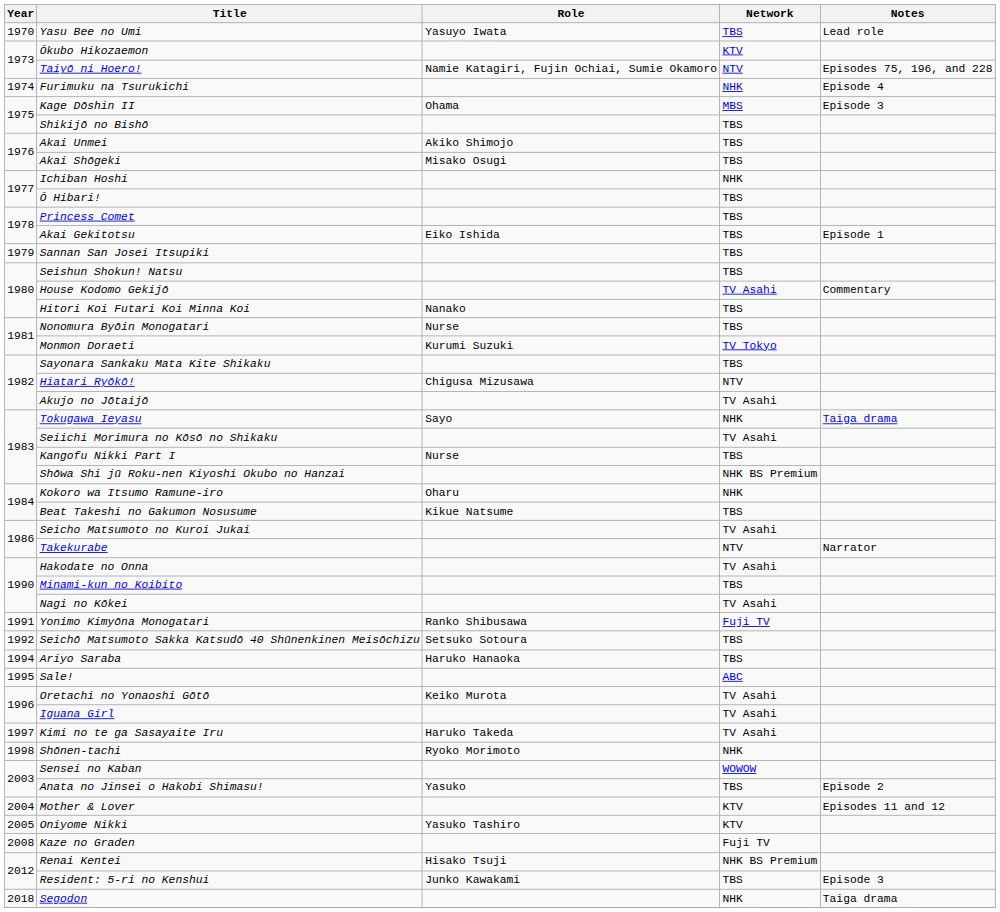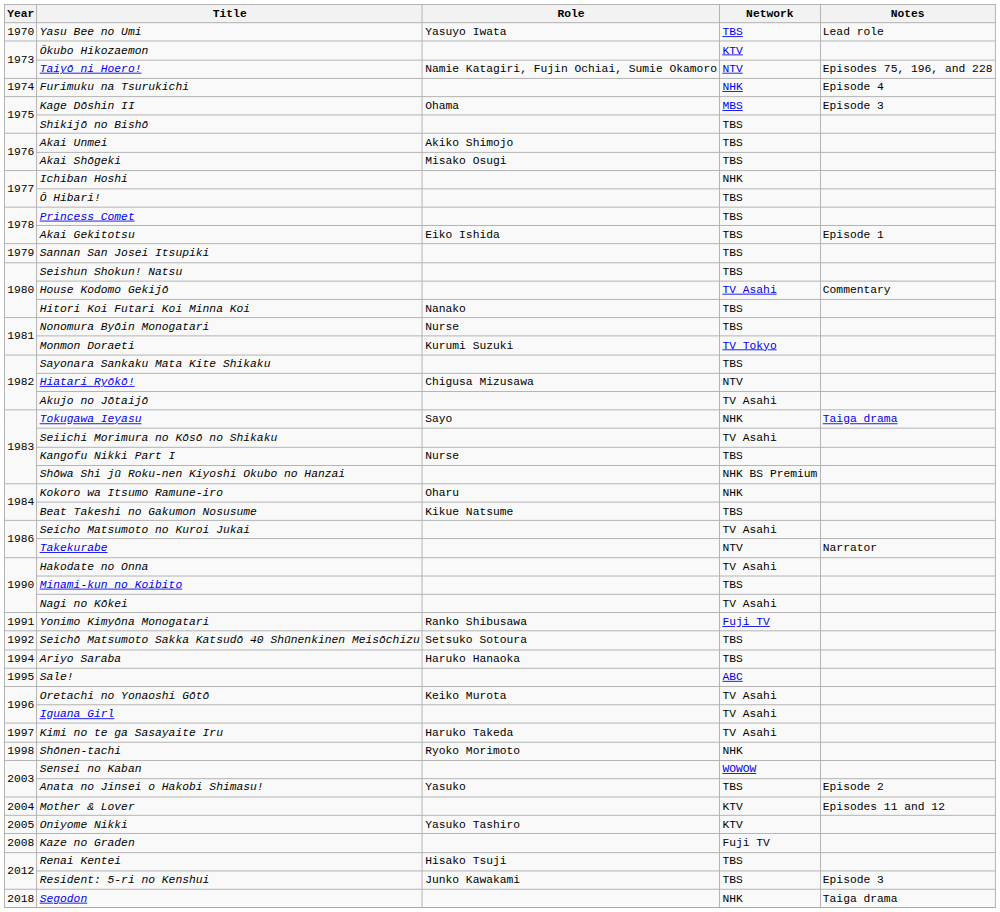 <table class="wikitable">
 <tr>
 <th>Year</th>
 <th>Title</th>
 <th>Role</th>
 <th>Network</th>
 <th>Notes</th>
 </tr>
 <tr>
 <td>1970</td>
 <td><em>Yasu Bee no Umi</em></td>
 <td>Yasuyo Iwata</td>
 <td><a href='#'>TBS</a></td>
 <td>Lead role</td>
 </tr>
 <tr>
 <td rowspan="2">1973</td>
 <td><em>Ōkubo Hikozaemon</em></td>
 <td></td>
 <td><a href='#'>KTV</a></td>
 <td></td>
 </tr>
 <tr>
 <td><em><a href='#'>Taiyō ni Hoero!</a></em></td>
 <td>Namie Katagiri, Fujin Ochiai, Sumie Okamoro</td>
 <td><a href='#'>NTV</a></td>
 <td>Episodes 75, 196, and 228</td>
 </tr>
 <tr>
 <td>1974</td>
 <td><em>Furimuku na Tsurukichi</em></td>
 <td></td>
 <td><a href='#'>NHK</a></td>
 <td>Episode 4</td>
 </tr>
 <tr>
 <td rowspan="2">1975</td>
 <td><em>Kage Dōshin II</em></td>
 <td>Ohama</td>
 <td><a href='#'>MBS</a></td>
 <td>Episode 3</td>
 </tr>
 <tr>
 <td><em>Shikijō no Bishō</em></td>
 <td></td>
 <td>TBS</td>
 <td></td>
 </tr>
 <tr>
 <td rowspan="2">1976</td>
 <td><em>Akai Unmei</em></td>
 <td>Akiko Shimojo</td>
 <td>TBS</td>
 <td></td>
 </tr>
 <tr>
 <td><em>Akai Shōgeki</em></td>
 <td>Misako Osugi</td>
 <td>TBS</td>
 <td></td>
 </tr>
 <tr>
 <td rowspan="2">1977</td>
 <td><em>Ichiban Hoshi</em></td>
 <td></td>
 <td>NHK</td>
 <td></td>
 </tr>
 <tr>
 <td><em>Ō Hibari!</em></td>
 <td></td>
 <td>TBS</td>
 <td></td>
 </tr>
 <tr>
 <td rowspan="2">1978</td>
 <td><em><a href='#'>Princess Comet</a></em></td>
 <td></td>
 <td>TBS</td>
 <td></td>
 </tr>
 <tr>
 <td><em>Akai Gekitotsu</em></td>
 <td>Eiko Ishida</td>
 <td>TBS</td>
 <td>Episode 1</td>
 </tr>
 <tr>
 <td>1979</td>
 <td><em>Sannan San Josei Itsupiki</em></td>
 <td></td>
 <td>TBS</td>
 <td></td>
 </tr>
 <tr>
 <td rowspan="3">1980</td>
 <td><em>Seishun Shokun! Natsu</em></td>
 <td></td>
 <td>TBS</td>
 <td></td>
 </tr>
 <tr>
 <td><em>House Kodomo Gekijō</em></td>
 <td></td>
 <td><a href='#'>TV Asahi</a></td>
 <td>Commentary</td>
 </tr>
 <tr>
 <td><em>Hitori Koi Futari Koi Minna Koi</em></td>
 <td>Nanako</td>
 <td>TBS</td>
 <td></td>
 </tr>
 <tr>
 <td rowspan="2">1981</td>
 <td><em>Nonomura Byōin Monogatari</em></td>
 <td>Nurse</td>
 <td>TBS</td>
 <td></td>
 </tr>
 <tr>
 <td><em>Monmon Doraeti</em></td>
 <td>Kurumi Suzuki</td>
 <td><a href='#'>TV Tokyo</a></td>
 <td></td>
 </tr>
 <tr>
 <td rowspan="3">1982</td>
 <td><em>Sayonara Sankaku Mata Kite Shikaku</em></td>
 <td></td>
 <td>TBS</td>
 <td></td>
 </tr>
 <tr>
 <td><em><a href='#'>Hiatari Ryōkō!</a></em></td>
 <td>Chigusa Mizusawa</td>
 <td>NTV</td>
 <td></td>
 </tr>
 <tr>
 <td><em>Akujo no Jōtaijō</em></td>
 <td></td>
 <td>TV Asahi</td>
 <td></td>
 </tr>
 <tr>
 <td rowspan="4">1983</td>
 <td><em><a href='#'>Tokugawa Ieyasu</a></em></td>
 <td>Sayo</td>
 <td>NHK</td>
 <td><a href='#'>Taiga drama</a></td>
 </tr>
 <tr>
 <td><em>Seiichi Morimura no Kōsō no Shikaku</em></td>
 <td></td>
 <td>TV Asahi</td>
 <td></td>
 </tr>
 <tr>
 <td><em>Kangofu Nikki Part I</em></td>
 <td>Nurse</td>
 <td>TBS</td>
 <td></td>
 </tr>
 <tr>
 <td><em>Shōwa Shi jū Roku-nen Kiyoshi Okubo no Hanzai</em></td>
 <td></td>
 <td>NHK BS Premium</td>
 <td></td>
 </tr>
 <tr>
 <td rowspan="2">1984</td>
 <td><em>Kokoro wa Itsumo Ramune-iro</em></td>
 <td>Oharu</td>
 <td>NHK</td>
 <td></td>
 </tr>
 <tr>
 <td><em>Beat Takeshi no Gakumon Nosusume</em></td>
 <td>Kikue Natsume</td>
 <td>TBS</td>
 <td></td>
 </tr>
 <tr>
 <td rowspan="2">1986</td>
 <td><em>Seicho Matsumoto no Kuroi Jukai</em></td>
 <td></td>
 <td>TV Asahi</td>
 <td></td>
 </tr>
 <tr>
 <td><em><a href='#'>Takekurabe</a></em></td>
 <td></td>
 <td>NTV</td>
 <td>Narrator</td>
 </tr>
 <tr>
 <td rowspan="3">1990</td>
 <td><em>Hakodate no Onna</em></td>
 <td></td>
 <td>TV Asahi</td>
 <td></td>
 </tr>
 <tr>
 <td><em><a href='#'>Minami-kun no Koibito</a></em></td>
 <td></td>
 <td>TBS</td>
 <td></td>
 </tr>
 <tr>
 <td><em>Nagi no Kōkei</em></td>
 <td></td>
 <td>TV Asahi</td>
 <td></td>
 </tr>
 <tr>
 <td>1991</td>
 <td><em>Yonimo Kimyōna Monogatari</em></td>
 <td>Ranko Shibusawa</td>
 <td><a href='#'>Fuji TV</a></td>
 <td></td>
 </tr>
 <tr>
 <td>1992</td>
 <td><em>Seichō Matsumoto Sakka Katsudō 40 Shūnenkinen Meisōchizu</em></td>
 <td>Setsuko Sotoura</td>
 <td>TBS</td>
 <td></td>
 </tr>
 <tr>
 <td>1994</td>
 <td><em>Ariyo Saraba</em></td>
 <td>Haruko Hanaoka</td>
 <td>TBS</td>
 <td></td>
 </tr>
 <tr>
 <td>1995</td>
 <td><em>Sale!</em></td>
 <td></td>
 <td><a href='#'>ABC</a></td>
 <td></td>
 </tr>
 <tr>
 <td rowspan="2">1996</td>
 <td><em>Oretachi no Yonaoshi Gōtō</em></td>
 <td>Keiko Murota</td>
 <td>TV Asahi</td>
 <td></td>
 </tr>
 <tr>
 <td><em><a href='#'>Iguana Girl</a></em></td>
 <td></td>
 <td>TV Asahi</td>
 <td></td>
 </tr>
 <tr>
 <td>1997</td>
 <td><em>Kimi no te ga Sasayaite Iru</em></td>
 <td>Haruko Takeda</td>
 <td>TV Asahi</td>
 <td></td>
 </tr>
 <tr>
 <td>1998</td>
 <td><em>Shōnen-tachi</em></td>
 <td>Ryoko Morimoto</td>
 <td>NHK</td>
 <td></td>
 </tr>
 <tr>
 <td rowspan="2">2003</td>
 <td><em>Sensei no Kaban</em></td>
 <td></td>
 <td><a href='#'>WOWOW</a></td>
 <td></td>
 </tr>
 <tr>
 <td><em>Anata no Jinsei o Hakobi Shimasu!</em></td>
 <td>Yasuko</td>
 <td>TBS</td>
 <td>Episode 2</td>
 </tr>
 <tr>
 <td>2004</td>
 <td><em>Mother & Lover</em></td>
 <td></td>
 <td>KTV</td>
 <td>Episodes 11 and 12</td>
 </tr>
 <tr>
 <td>2005</td>
 <td><em>Oniyome Nikki</em></td>
 <td>Yasuko Tashiro</td>
 <td>KTV</td>
 <td></td>
 </tr>
 <tr>
 <td>2008</td>
 <td><em>Kaze no Graden</em></td>
 <td></td>
 <td>Fuji TV</td>
 <td></td>
 </tr>
 <tr>
 <td rowspan="2">2012</td>
 <td><em>Renai Kentei</em></td>
 <td>Hisako Tsuji</td>
-<td>NHK BS Premium</td>
+<td>TBS</td>
 <td></td>
 </tr>
 <tr>
 <td><em>Resident: 5-ri no Kenshui</em></td>
 <td>Junko Kawakami</td>
 <td>TBS</td>
 <td>Episode 3</td>
 </tr>
 <tr>
 <td>2018</td>
 <td><em><a href='#'>Segodon</a></em></td>
 <td></td>
 <td>NHK</td>
 <td>Taiga drama</td>
 </tr>
 <tr>
 </tr>
 </table>
